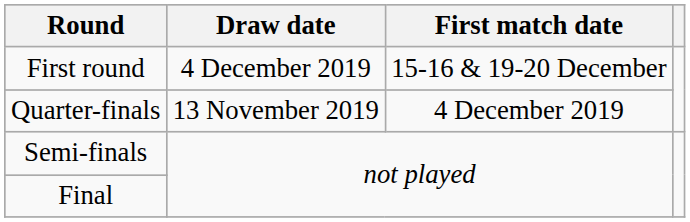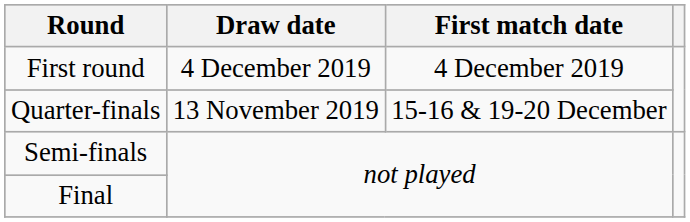 <table class="wikitable" style="text-align:center">
 <tr>
 <th>Round</th>
 <th>Draw date</th>
 <th>First match date</th>
 <th></th>
 </tr>
 <tr>
 <td>First round</td>
 <td>4 December 2019</td>
-<td>15-16 & 19-20 December</td>
+<td>4 December 2019</td>
 <td rowspan="2"></td>
 </tr>
 <tr>
 <td>Quarter-finals</td>
 <td>13 November 2019</td>
-<td>4 December 2019</td>
+<td>15-16 & 19-20 December</td>
 </tr>
 <tr>
 <td>Semi-finals</td>
 <td rowspan="2" colspan="2"><em>not played</em></td>
 <td rowspan="2"></td>
 </tr>
 <tr>
 <td>Final</td>
 </tr>
 </table>
